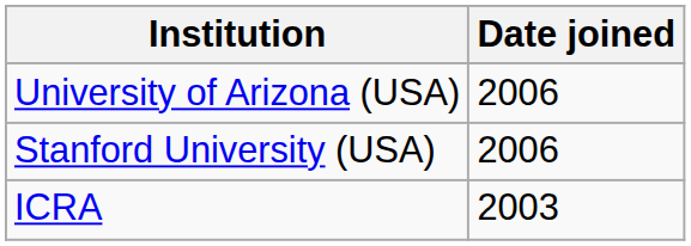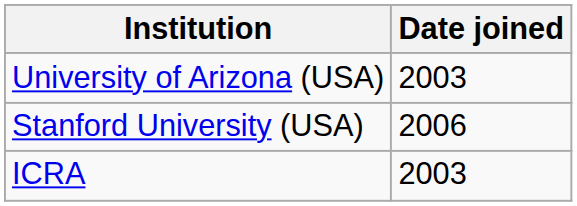 <table class="wikitable">
 <tr>
 <th>Institution</th>
 <th>Date joined</th>
 </tr>
 <tr>
 <td><a href='#'>University of Arizona</a> (USA)</td>
-<td>2006</td>
+<td>2003</td>
 </tr>
 <tr>
 <td><a href='#'>Stanford University</a> (USA)</td>
 <td>2006</td>
 </tr>
 <tr>
 <td><a href='#'>ICRA</a></td>
 <td>2003</td>
 </tr>
 </table>
